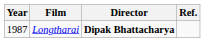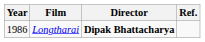 <table class="wikitable">
 <tr>
 <th>Year</th>
 <th>Film</th>
 <th>Director</th>
 <th>Ref.</th>
 </tr>
 <tr>
-<td>1987</td>
+<td>1986</td>
 <td><em><a href='#'>Longtharai</a></em></td>
 <td><strong>Dipak Bhattacharya</strong></td>
 <td></td>
 </tr>
 </table>
